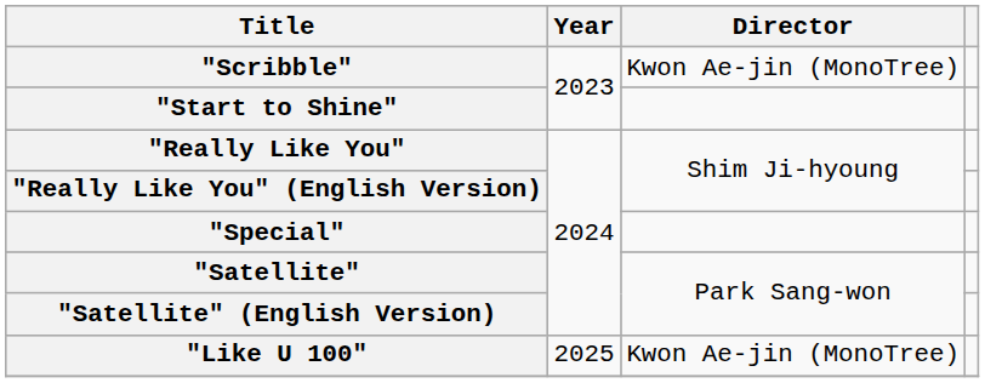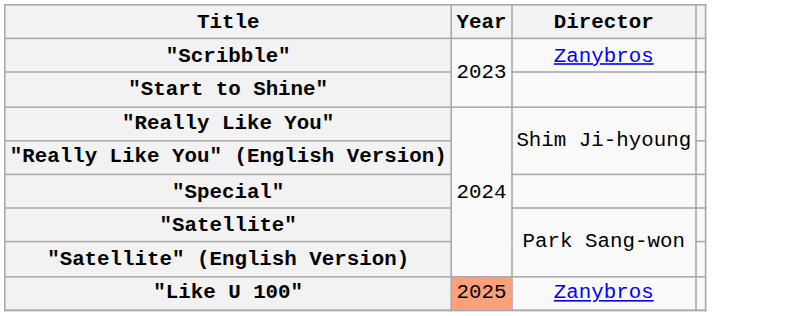 <table class="wikitable plainrowheaders" style="text-align:center">
 <tr>
 <th scope="col">Title</th>
 <th scope="col">Year</th>
 <th scope="col">Director</th>
 <th scope="col"></th>
 </tr>
 <tr>
 <th scope="row">"Scribble"<br></th>
 <td rowspan="2">2023</td>
-<td>Kwon Ae-jin (MonoTree)</td>
+<td scope="row"><a href='#'>Zanybros</a></td>
 <td></td>
 </tr>
 <tr>
 <th scope="row">"Start to Shine"<br></th>
 <td></td>
 <td></td>
 </tr>
 <tr>
 <th scope="row">"Really Like You"</th>
 <td rowspan="5">2024</td>
 <td rowspan="2">Shim Ji-hyoung</td>
 <td></td>
 </tr>
 <tr>
 <th scope="row">"Really Like You" (English Version)</th>
 <td></td>
 </tr>
 <tr>
 <th scope="row">"Special"<br></th>
 <td></td>
 <td></td>
 </tr>
 <tr>
 <th scope="row">"Satellite"</th>
 <td rowspan="2">Park Sang-won</td>
 <td></td>
 </tr>
 <tr>
 <th scope="row">"Satellite" (English Version)</th>
 <td></td>
 </tr>
 <tr>
 <th scope="row">"Like U 100"</th>
-<td scope="row">2025</td>
-<td>Kwon Ae-jin (MonoTree)</td>
+<td scope="row" style="background: lightsalmon;">2025</td>
+<td scope="row"><a href='#'>Zanybros</a></td>
 <td></td>
 </tr>
 <tr>
 </tr>
 </table>
